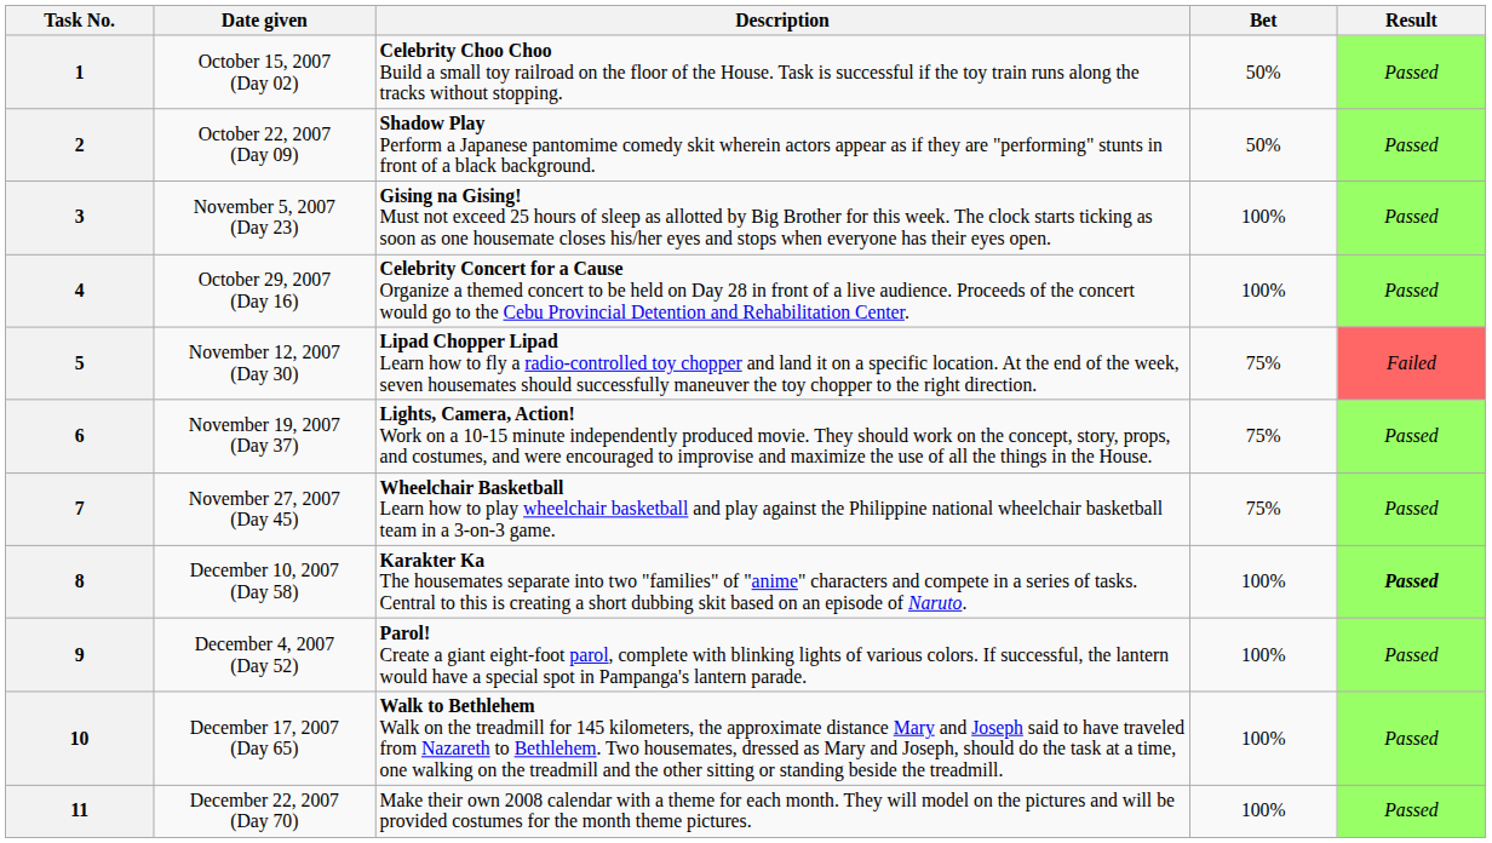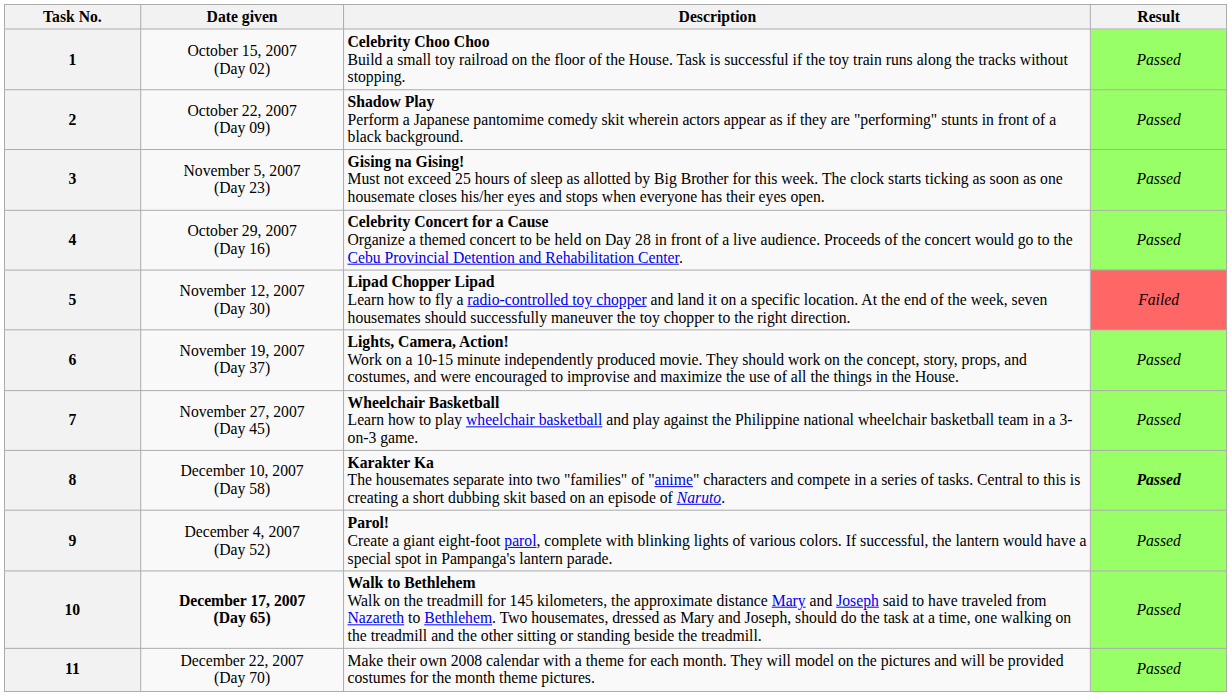 <table class="wikitable">
 <tr>
 <th style="width: 10%;">Task No.</th>
 <th style="width: 15%;">Date given</th>
 <th style="width: 55%;">Description</th>
-<th style="width: 10%;">Bet</th>
 <th style="width: 10%;">Result</th>
 </tr>
 <tr>
 <th>1</th>
 <td align="center">October 15, 2007<br>(Day 02)</td>
 <td><strong>Celebrity Choo Choo</strong><br>Build a small toy railroad on the floor of the House. Task is successful if the toy train runs along the tracks without stopping.</td>
-<td align="center">50%</td>
 <td align="center" bgcolor="#9F6"><em>Passed</em></td>
 </tr>
 <tr>
 <th>2</th>
 <td align="center">October 22, 2007<br>(Day 09)</td>
 <td><strong>Shadow Play</strong><br> Perform a Japanese pantomime comedy skit wherein actors appear as if they are "performing" stunts in front of a black background.</td>
-<td align="center">50%</td>
 <td align="center" bgcolor="#9F6"><em>Passed</em></td>
 </tr>
 <tr>
 <th>3</th>
 <td align="center">November 5, 2007<br>(Day 23)</td>
 <td><strong>Gising na Gising!</strong><br> Must not exceed 25 hours of sleep as allotted by Big Brother for this week. The clock starts ticking as soon as one housemate closes his/her eyes and stops when everyone has their eyes open.</td>
-<td align="center">100%</td>
 <td align="center" bgcolor="#9F6"><em>Passed</em></td>
 </tr>
 <tr>
 <th>4</th>
 <td align="center">October 29, 2007<br>(Day 16)</td>
 <td><strong>Celebrity Concert for a Cause</strong><br>Organize a themed concert to be held on Day 28 in front of a live audience. Proceeds of the concert would go to the <a href='#'>Cebu Provincial Detention and Rehabilitation Center</a>.</td>
-<td align="center">100%</td>
 <td align="center" bgcolor="#9F6"><em>Passed</em></td>
 </tr>
 <tr>
 <th>5</th>
 <td align="center">November 12, 2007<br>(Day 30)</td>
 <td><strong>Lipad Chopper Lipad</strong><br>Learn how to fly a <a href='#'>radio-controlled toy chopper</a> and land it on a specific location. At the end of the week, seven housemates should successfully maneuver the toy chopper to the right direction.</td>
-<td align="center">75%</td>
 <td align="center" bgcolor="#F66"><em>Failed</em></td>
 </tr>
 <tr>
 <th>6</th>
 <td align="center">November 19, 2007<br>(Day 37)</td>
 <td><strong>Lights, Camera, Action!</strong><br>Work on a 10-15 minute independently produced movie. They should work on the concept, story, props, and costumes, and were encouraged to improvise and maximize the use of all the things in the House.</td>
-<td align="center">75%</td>
 <td align="center" bgcolor="#9F6"><em>Passed</em></td>
 </tr>
 <tr>
 <th>7</th>
 <td align="center">November 27, 2007<br>(Day 45)</td>
 <td><strong>Wheelchair Basketball</strong><br>Learn how to play <a href='#'>wheelchair basketball</a> and play against the Philippine national wheelchair basketball team in a 3-on-3 game.</td>
-<td align="center">75%</td>
 <td align="center" bgcolor="#9F6"><em>Passed</em></td>
 </tr>
 <tr>
 <th>8</th>
 <td align="center">December 10, 2007<br>(Day 58)</td>
 <td><strong>Karakter Ka</strong><br>The housemates separate into two "families" of "<a href='#'>anime</a>" characters and compete in a series of tasks. Central to this is creating a short dubbing skit based on an episode of <em><a href='#'>Naruto</a></em>.</td>
-<td align="center">100%</td>
 <td align="center" bgcolor="#9F6"><strong><em>Passed</em></strong></td>
 </tr>
 <tr>
 <th>9</th>
 <td align="center">December 4, 2007<br>(Day 52)</td>
 <td><strong>Parol!</strong><br>Create a giant eight-foot <a href='#'>parol</a>, complete with blinking lights of various colors. If successful, the lantern would have a special spot in Pampanga's lantern parade.</td>
-<td align="center">100%</td>
 <td align="center" bgcolor="#9F6"><em>Passed</em></td>
 </tr>
 <tr>
 <th>10</th>
-<td align="center">December 17, 2007<br>(Day 65)</td>
+<td align="center"><strong>December 17, 2007<br>(Day 65)</strong></td>
 <td><strong>Walk to Bethlehem</strong><br>Walk on the treadmill for 145 kilometers, the approximate distance <a href='#'>Mary</a> and <a href='#'>Joseph</a> said to have traveled from <a href='#'>Nazareth</a> to <a href='#'>Bethlehem</a>. Two housemates, dressed as Mary and Joseph, should do the task at a time, one walking on the treadmill and the other sitting or standing beside the treadmill.</td>
-<td align="center">100%</td>
 <td align="center" bgcolor="#9F6"><em>Passed</em></td>
 </tr>
 <tr>
 <th>11</th>
 <td align="center">December 22, 2007<br>(Day 70)</td>
 <td>Make their own 2008 calendar with a theme for each month. They will model on the pictures and will be provided costumes for the month theme pictures.</td>
-<td align="center">100%</td>
 <td align="center" bgcolor="#9F6"><em>Passed</em></td>
 </tr>
 </table>
